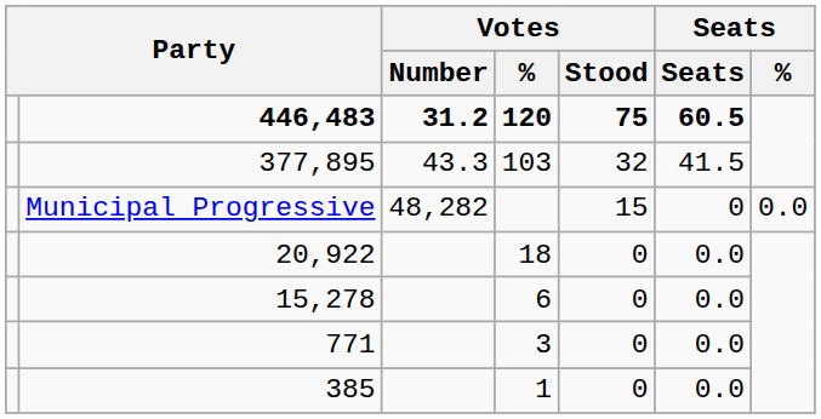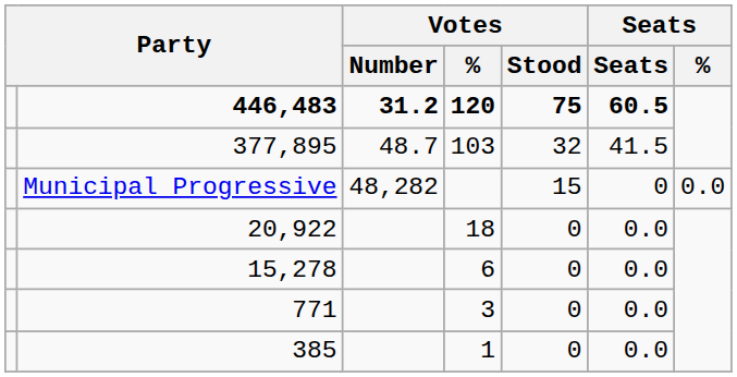 <table class="wikitable sortable" style="text-align:right;" style="font-size:95%">
 <tr>
 <th style="vertical-align:center;" rowspan="2" colspan="2">Party</th>
 <th style="text-align:center;" colspan="3">Votes</th>
 <th style="text-align:center;" colspan="4">Seats</th>
 </tr>
 <tr style="text-align: right">
 <th align=center>Number</th>
 <th align=center>%</th>
 <th align=center>Stood</th>
 <th align=center>Seats</th>
 <th align=center>%</th>
 </tr>
 <tr style="text-align: right">
 <td></td>
 <td align="right"><strong>446,483</strong></td>
 <td align="right"><strong>31.2</strong></td>
 <td align="right"><strong>120</strong></td>
 <td align="right"><strong>75</strong></td>
 <td align="right"><strong>60.5</strong></td>
 </tr>
 <tr>
 <td></td>
 <td align="right">377,895</td>
-<td align="right">43.3</td>
+<td align="right">48.7</td>
 <td align="right">103</td>
 <td align="right">32</td>
 <td align="right">41.5</td>
 </tr>
 <tr>
 <td></td>
 <td align="left"><a href='#'>Municipal Progressive</a></td>
 <td align="right">48,282</td>
 <td align="right"></td>
 <td align="right">15</td>
 <td align="right">0</td>
 <td align="right">0.0</td>
 </tr>
 <tr>
 <td></td>
 <td align="right">20,922</td>
 <td align="right"></td>
 <td align="right">18</td>
 <td align="right">0</td>
 <td align="right">0.0</td>
 </tr>
 <tr>
 <td></td>
 <td align="right">15,278</td>
 <td align="right"></td>
 <td align="right">6</td>
 <td align="right">0</td>
 <td align="right">0.0</td>
 </tr>
 <tr>
 <td></td>
 <td align="right">771</td>
 <td align="right"></td>
 <td align="right">3</td>
 <td align="right">0</td>
 <td align="right">0.0</td>
 </tr>
 <tr>
 <td></td>
 <td align="right">385</td>
 <td align="right"></td>
 <td align="right">1</td>
 <td align="right">0</td>
 <td align="right">0.0</td>
 </tr>
 </table>
